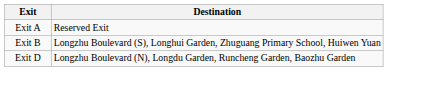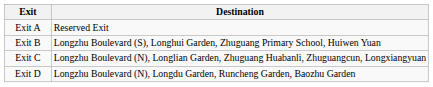 <table class="wikitable">
 <tr>
 <th style="width:70px">Exit</th>
 <th>Destination</th>
 </tr>
 <tr>
 <td align="center">Exit A</td>
 <td>Reserved Exit</td>
 </tr>
 <tr>
 <td align="center">Exit B</td>
 <td>Longzhu Boulevard (S), Longhui Garden, Zhuguang Primary School, Huiwen Yuan</td>
 </tr>
 <tr>
+<td align="center">Exit C</td>
+<td>Longzhu Boulevard (N), Longlian Garden, Zhuguang Huabanli, Zhuguangcun, Longxiangyuan</td>
+</tr>
+<tr>
 <td align="center">Exit D</td>
 <td>Longzhu Boulevard (N), Longdu Garden, Runcheng Garden, Baozhu Garden</td>
 </tr>
 </table>
